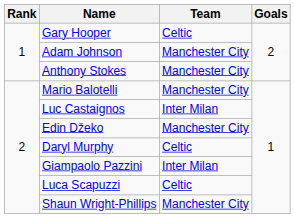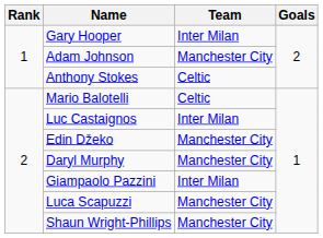 <table class="wikitable" style="text-align: center;">
 <tr>
 <th>Rank</th>
 <th>Name</th>
 <th>Team</th>
 <th>Goals</th>
 </tr>
 <tr>
 <td rowspan="3">1</td>
 <td align="left"> <a href='#'>Gary Hooper</a></td>
-<td align="left"> <a href='#'>Celtic</a></td>
+<td align="left"> <a href='#'>Inter Milan</a></td>
 <td rowspan="3">2</td>
 </tr>
 <tr>
 <td align="left"> <a href='#'>Adam Johnson</a></td>
 <td align="left"> <a href='#'>Manchester City</a></td>
 </tr>
 <tr>
 <td align="left"> <a href='#'>Anthony Stokes</a></td>
-<td align="left"> <a href='#'>Manchester City</a></td>
+<td align="left"> <a href='#'>Celtic</a></td>
 </tr>
 <tr>
 <td rowspan="7">2</td>
 <td align="left"> <a href='#'>Mario Balotelli</a></td>
-<td align="left"> <a href='#'>Manchester City</a></td>
+<td align="left"> <a href='#'>Celtic</a></td>
 <td rowspan="7">1</td>
 </tr>
 <tr>
 <td align="left"> <a href='#'>Luc Castaignos</a></td>
 <td align="left"> <a href='#'>Inter Milan</a></td>
 </tr>
 <tr>
 <td align="left"> <a href='#'>Edin Džeko</a></td>
 <td align="left"> <a href='#'>Manchester City</a></td>
 </tr>
 <tr>
 <td align="left"> <a href='#'>Daryl Murphy</a></td>
-<td align="left"> <a href='#'>Celtic</a></td>
+<td align="left"> <a href='#'>Manchester City</a></td>
 </tr>
 <tr>
 <td align="left"> <a href='#'>Giampaolo Pazzini</a></td>
 <td align="left"> <a href='#'>Inter Milan</a></td>
 </tr>
 <tr>
 <td align="left"> <a href='#'>Luca Scapuzzi</a></td>
-<td align="left"> <a href='#'>Celtic</a></td>
+<td align="left"> <a href='#'>Manchester City</a></td>
 </tr>
 <tr>
 <td align="left"> <a href='#'>Shaun Wright-Phillips</a></td>
 <td align="left"> <a href='#'>Manchester City</a></td>
 </tr>
 </table>
